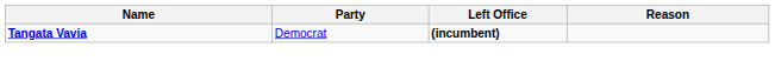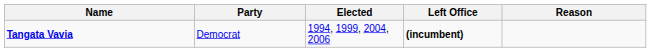 <table class="wikitable" width="77%" style="font-size:95%;">
 <tr>
 <th width=29%>Name</th>
 <th width=17%>Party</th>
+<th width=15%>Elected</th>
 <th width=15%>Left Office</th>
 <th width=22%>Reason</th>
 </tr>
 <tr>
 <td><strong><a href='#'>Tangata Vavia</a></strong></td>
 <td bgcolor=><a href='#'>Democrat</a></td>
+<td><a href='#'>1994</a>, <a href='#'>1999</a>, <a href='#'>2004</a>, <a href='#'>2006</a></td>
 <td><strong>(incumbent)</strong></td>
 <td></td>
 </tr>
 </table>
